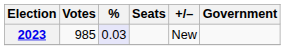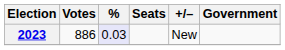 <table class=wikitable style="text-align: right;">
 <tr>
 <th>Election</th>
 <th>Votes</th>
 <th>%</th>
 <th>Seats</th>
 <th>+/–</th>
 <th>Government</th>
 </tr>
 <tr>
 <th><a href='#'>2023</a></th>
-<td>985</td>
+<td>886</td>
 <td style="background: lavender;">0.03</td>
 <td></td>
 <td>New</td>
 <td></td>
 </tr>
 <tr>
 </tr>
 </table>
